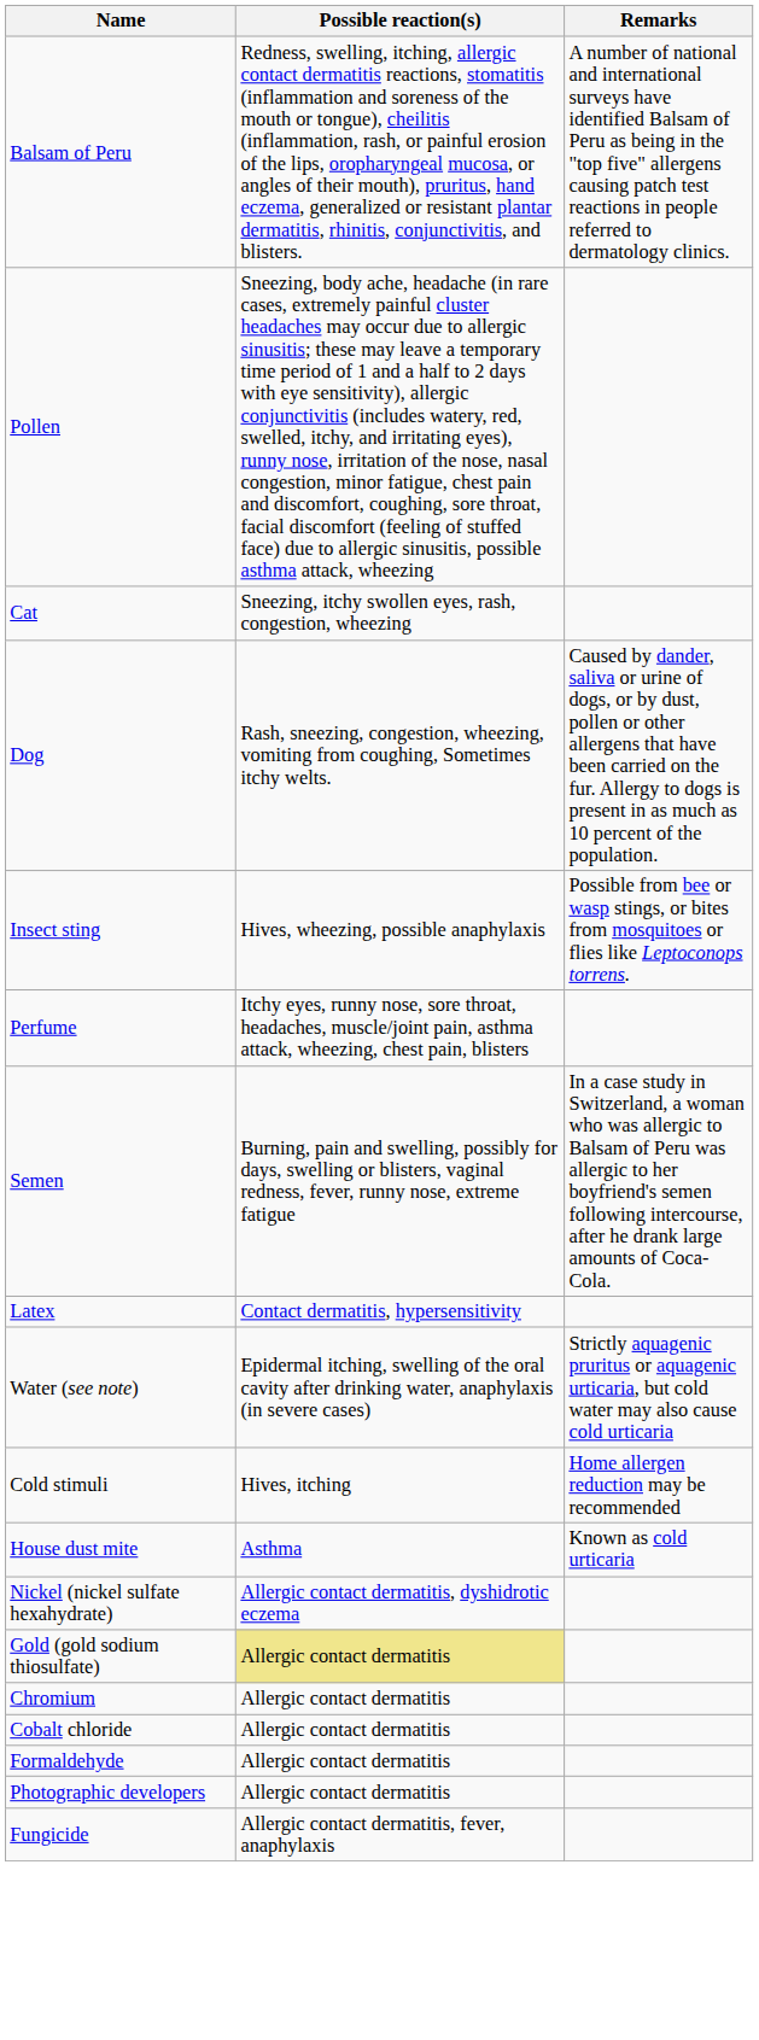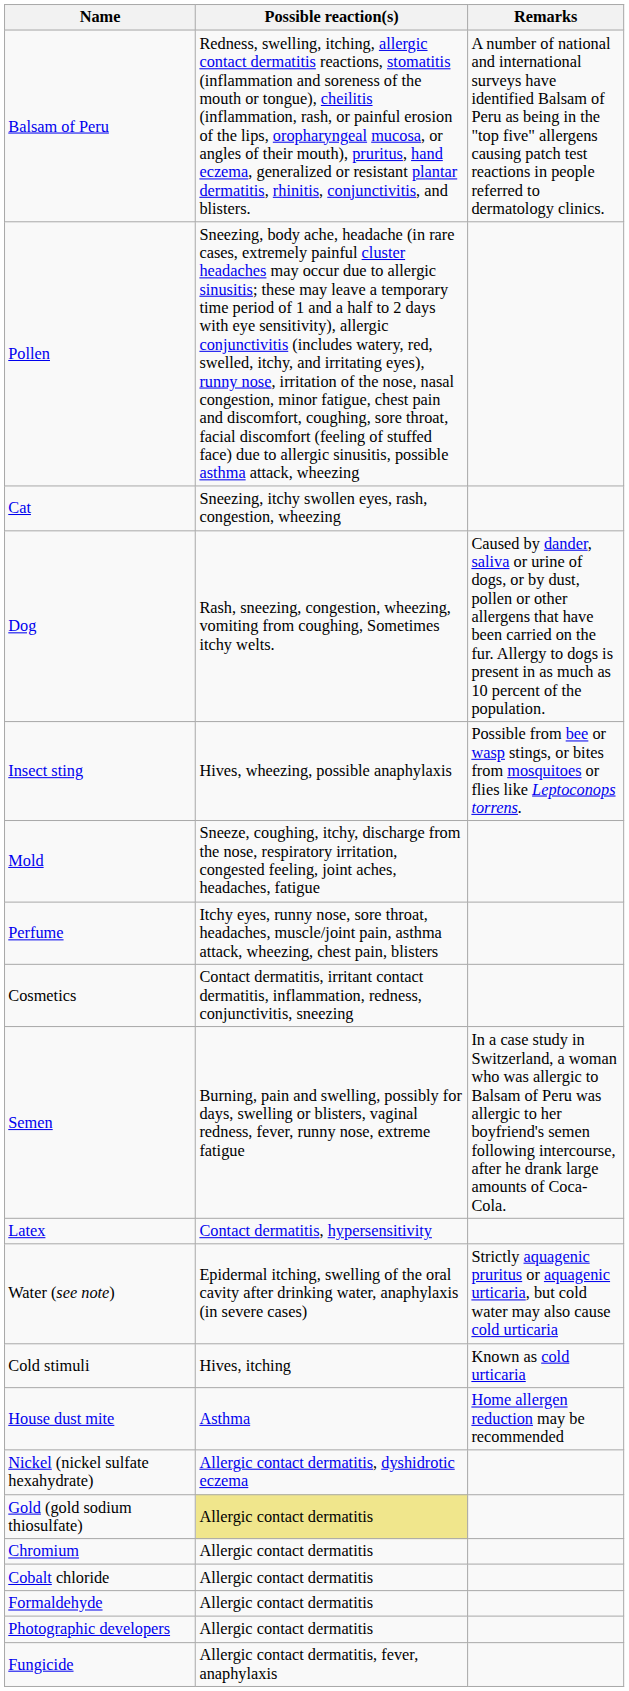 <table Class="wikitable sortable">
 <tr>
 <th width="180">Name</th>
 <th>Possible reaction(s)</th>
 <th>Remarks</th>
 </tr>
 <tr>
 <td><a href='#'>Balsam of Peru</a></td>
 <td>Redness, swelling, itching, <a href='#'>allergic</a> <a href='#'>contact dermatitis</a> reactions, <a href='#'>stomatitis</a> (inflammation and soreness of the mouth or tongue), <a href='#'>cheilitis</a> (inflammation, rash, or painful erosion of the lips, <a href='#'>oropharyngeal</a> <a href='#'>mucosa</a>, or angles of their mouth), <a href='#'>pruritus</a>, <a href='#'>hand eczema</a>, generalized or resistant <a href='#'>plantar</a> <a href='#'>dermatitis</a>, <a href='#'>rhinitis</a>, <a href='#'>conjunctivitis</a>, and blisters.</td>
 <td>A number of national and international surveys have identified Balsam of Peru as being in the "top five" allergens causing patch test reactions in people referred to dermatology clinics.</td>
 </tr>
 <tr>
 <td><a href='#'>Pollen</a></td>
 <td>Sneezing, body ache, headache (in rare cases, extremely painful <a href='#'>cluster headaches</a> may occur due to allergic <a href='#'>sinusitis</a>; these may leave a temporary time period of 1 and a half to 2 days with eye sensitivity), allergic <a href='#'>conjunctivitis</a> (includes watery, red, swelled, itchy, and irritating eyes), <a href='#'>runny nose</a>, irritation of the nose, nasal congestion, minor fatigue, chest pain and discomfort, coughing, sore throat, facial discomfort (feeling of stuffed face) due to allergic sinusitis, possible <a href='#'>asthma</a> attack, wheezing</td>
 <td></td>
 </tr>
 <tr>
 <td><a href='#'>Cat</a></td>
 <td>Sneezing, itchy swollen eyes, rash, congestion, wheezing</td>
 <td></td>
 </tr>
 <tr>
 <td> <a href='#'>Dog</a></td>
 <td>Rash, sneezing, congestion, wheezing, vomiting from coughing, Sometimes itchy welts.</td>
 <td>Caused by <a href='#'>dander</a>, <a href='#'>saliva</a> or urine of dogs, or by dust, pollen or other allergens that have been carried on the fur. Allergy to dogs is present in as much as 10 percent of the population.</td>
 </tr>
 <tr>
 <td><a href='#'>Insect sting</a></td>
 <td>Hives, wheezing, possible anaphylaxis</td>
 <td>Possible from <a href='#'>bee</a> or <a href='#'>wasp</a> stings, or bites from <a href='#'>mosquitoes</a> or flies like <em><a href='#'>Leptoconops torrens</a>.</em></td>
 </tr>
 <tr>
+<td><a href='#'>Mold</a></td>
+<td>Sneeze, coughing, itchy, discharge from the nose, respiratory irritation, congested feeling, joint aches, headaches, fatigue</td>
+<td></td>
+</tr>
+<tr>
 <td><a href='#'>Perfume</a></td>
 <td>Itchy eyes, runny nose, sore throat, headaches, muscle/joint pain, asthma attack, wheezing, chest pain, blisters</td>
+<td></td>
+</tr>
+<tr>
+<td>Cosmetics</td>
+<td>Contact dermatitis, irritant contact dermatitis, inflammation, redness, conjunctivitis, sneezing</td>
 <td></td>
 </tr>
 <tr>
 <td><a href='#'>Semen</a></td>
 <td>Burning, pain and swelling, possibly for days, swelling or blisters, vaginal redness, fever, runny nose, extreme fatigue</td>
 <td>In a case study in Switzerland, a woman who was allergic to Balsam of Peru was allergic to her boyfriend's semen following intercourse, after he drank large amounts of Coca-Cola.</td>
 </tr>
 <tr>
 <td><a href='#'>Latex</a></td>
 <td><a href='#'>Contact dermatitis</a>, <a href='#'>hypersensitivity</a></td>
 <td></td>
 </tr>
 <tr>
 <td>Water (<em>see note</em>)</td>
 <td>Epidermal itching, swelling of the oral cavity after drinking water, anaphylaxis (in severe cases)</td>
 <td>Strictly <a href='#'>aquagenic pruritus</a> or <a href='#'>aquagenic urticaria</a>, but cold water may also cause <a href='#'>cold urticaria</a></td>
 </tr>
 <tr>
 <td>Cold stimuli</td>
 <td>Hives, itching</td>
-<td><a href='#'>Home allergen reduction</a> may be recommended</td>
+<td>Known as <a href='#'>cold urticaria</a></td>
 </tr>
 <tr>
 <td><a href='#'>House dust mite</a></td>
 <td><a href='#'>Asthma</a></td>
-<td>Known as <a href='#'>cold urticaria</a></td>
+<td><a href='#'>Home allergen reduction</a> may be recommended</td>
 </tr>
 <tr>
 <td><a href='#'>Nickel</a> (nickel sulfate hexahydrate)</td>
 <td><a href='#'>Allergic contact dermatitis</a>, <a href='#'>dyshidrotic eczema</a></td>
 <td></td>
 </tr>
 <tr>
 <td><a href='#'>Gold</a> (gold sodium thiosulfate)</td>
 <td style="background: khaki;">Allergic contact dermatitis</td>
 <td></td>
 </tr>
 <tr>
 <td><a href='#'>Chromium</a></td>
 <td>Allergic contact dermatitis</td>
 <td></td>
 </tr>
 <tr>
 <td><a href='#'>Cobalt</a> chloride</td>
 <td>Allergic contact dermatitis</td>
 <td></td>
 </tr>
 <tr>
 <td><a href='#'>Formaldehyde</a></td>
 <td>Allergic contact dermatitis</td>
 <td></td>
 </tr>
 <tr>
 <td><a href='#'>Photographic developers</a></td>
 <td>Allergic contact dermatitis</td>
 <td></td>
 </tr>
 <tr>
 <td><a href='#'>Fungicide</a></td>
 <td>Allergic contact dermatitis, fever, anaphylaxis</td>
 <td></td>
 </tr>
 </table>
